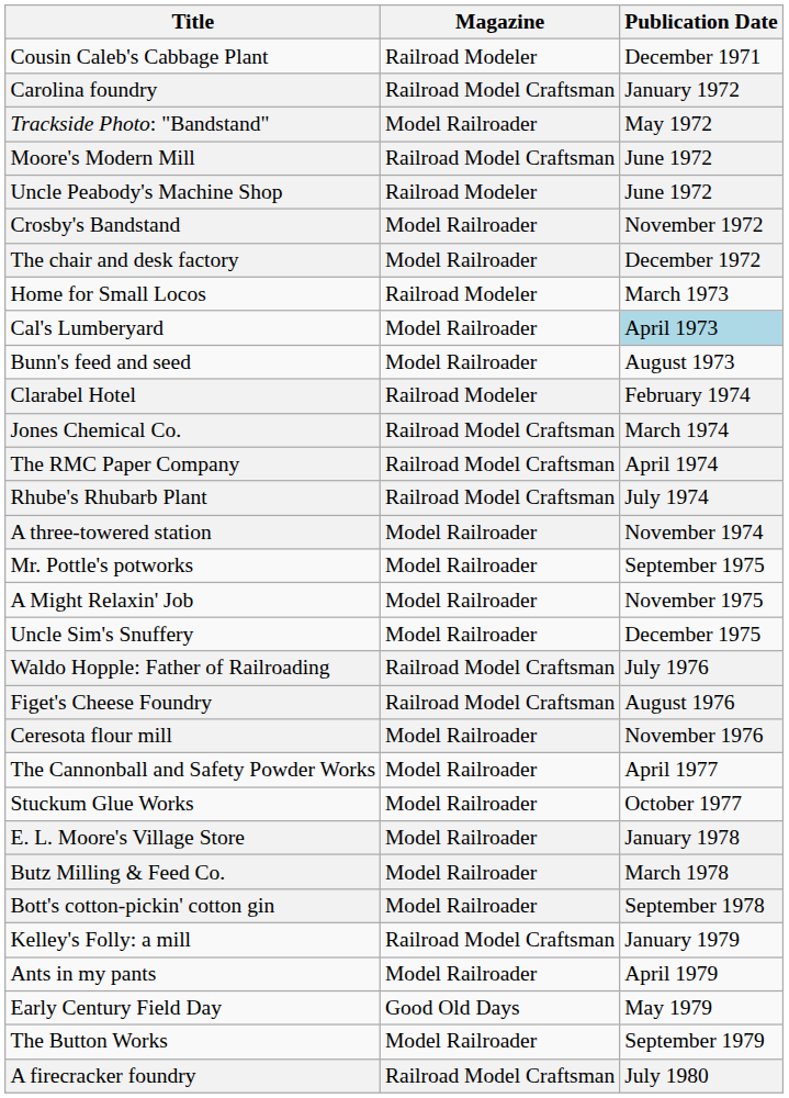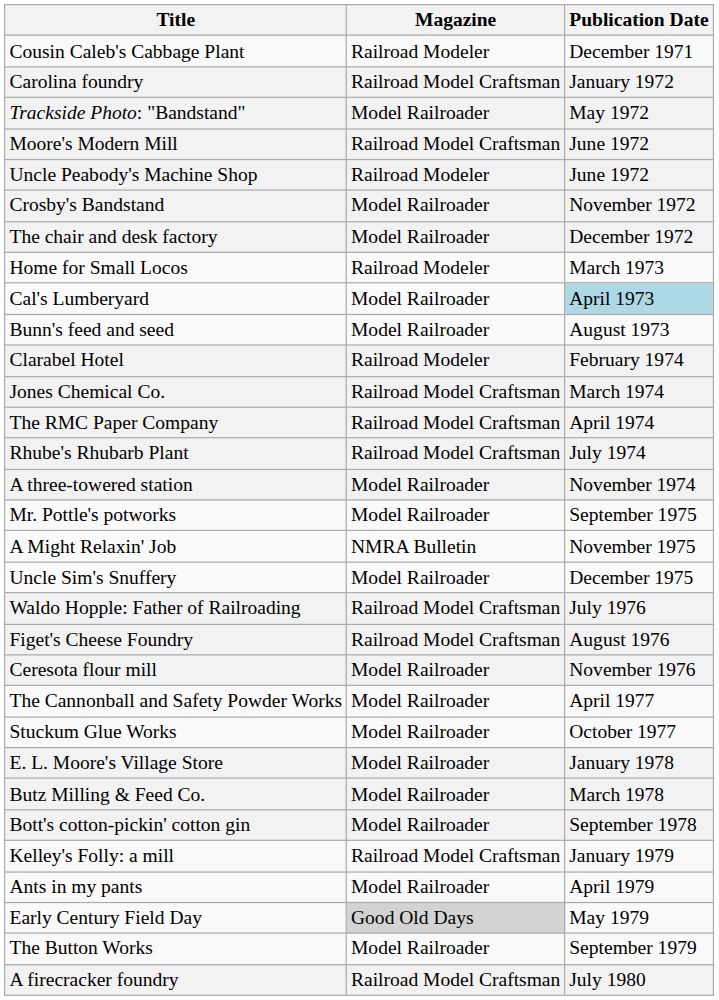 <table class="wikitable" style="margin-left: auto; margin-right: auto; border: none;">
 <tr>
 <th>Title</th>
 <th>Magazine</th>
 <th>Publication Date</th>
 </tr>
 <tr>
 <td>Cousin Caleb's Cabbage Plant</td>
 <td>Railroad Modeler</td>
 <td>December 1971</td>
 </tr>
 <tr>
 <td style="background: #f2f2f2;">Carolina foundry</td>
 <td style="background: #f2f2f2;">Railroad Model Craftsman</td>
 <td style="background: #f2f2f2;">January 1972</td>
 </tr>
 <tr>
 <td style="background: #f2f2f2;"><em>Trackside Photo</em>: "Bandstand"</td>
 <td style="background: #f2f2f2;">Model Railroader</td>
 <td style="background: #f2f2f2;">May 1972</td>
 </tr>
 <tr>
 <td style="background: #f2f2f2;">Moore's Modern Mill</td>
 <td style="background: #f2f2f2;">Railroad Model Craftsman</td>
 <td style="background: #f2f2f2;">June 1972</td>
 </tr>
 <tr>
 <td style="background: #f2f2f2;">Uncle Peabody's Machine Shop</td>
 <td style="background: #f2f2f2;">Railroad Modeler</td>
 <td style="background: #f2f2f2;">June 1972</td>
 </tr>
 <tr>
 <td style="background: #f2f2f2;">Crosby's Bandstand</td>
 <td style="background: #f2f2f2;">Model Railroader</td>
 <td style="background: #f2f2f2;">November 1972</td>
 </tr>
 <tr>
 <td style="background: #f2f2f2;">The chair and desk factory</td>
 <td style="background: #f2f2f2;">Model Railroader</td>
 <td style="background: #f2f2f2;">December 1972</td>
 </tr>
 <tr>
 <td>Home for Small Locos</td>
 <td>Railroad Modeler</td>
 <td>March 1973</td>
 </tr>
 <tr>
 <td>Cal's Lumberyard</td>
 <td>Model Railroader</td>
 <td style="background: lightblue;">April 1973</td>
 </tr>
 <tr>
 <td>Bunn's feed and seed</td>
 <td>Model Railroader</td>
 <td>August 1973</td>
 </tr>
 <tr>
 <td style="background: #f2f2f2;">Clarabel Hotel</td>
 <td style="background: #f2f2f2;">Railroad Modeler</td>
 <td style="background: #f2f2f2;">February 1974</td>
 </tr>
 <tr>
 <td style="background: #f2f2f2;">Jones Chemical Co.</td>
 <td style="background: #f2f2f2;">Railroad Model Craftsman</td>
 <td style="background: #f2f2f2;">March 1974</td>
 </tr>
 <tr>
 <td style="background: #f2f2f2;">The RMC Paper Company</td>
 <td style="background: #f2f2f2;">Railroad Model Craftsman</td>
 <td style="background: #f2f2f2;">April 1974</td>
 </tr>
 <tr>
 <td style="background: #f2f2f2;">Rhube's Rhubarb Plant</td>
 <td style="background: #f2f2f2;">Railroad Model Craftsman</td>
 <td style="background: #f2f2f2;">July 1974</td>
 </tr>
 <tr>
 <td style="background: #f2f2f2;">A three-towered station</td>
 <td style="background: #f2f2f2;">Model Railroader</td>
 <td style="background: #f2f2f2;">November 1974</td>
 </tr>
 <tr>
 <td>Mr. Pottle's potworks</td>
 <td>Model Railroader</td>
 <td>September 1975</td>
 </tr>
 <tr>
 <td>A Might Relaxin' Job</td>
-<td>Model Railroader</td>
+<td>NMRA Bulletin</td>
 <td>November 1975</td>
 </tr>
 <tr>
 <td>Uncle Sim's Snuffery</td>
 <td>Model Railroader</td>
 <td>December 1975</td>
 </tr>
 <tr>
 <td style="background: #f2f2f2;">Waldo Hopple: Father of Railroading</td>
 <td style="background: #f2f2f2;">Railroad Model Craftsman</td>
 <td style="background: #f2f2f2;">July 1976</td>
 </tr>
 <tr>
 <td style="background: #f2f2f2;">Figet's Cheese Foundry</td>
 <td style="background: #f2f2f2;">Railroad Model Craftsman</td>
 <td style="background: #f2f2f2;">August 1976</td>
 </tr>
 <tr>
 <td style="background: #f2f2f2;">Ceresota flour mill</td>
 <td style="background: #f2f2f2;">Model Railroader</td>
 <td style="background: #f2f2f2;">November 1976</td>
 </tr>
 <tr>
 <td>The Cannonball and Safety Powder Works</td>
 <td>Model Railroader</td>
 <td>April 1977</td>
 </tr>
 <tr>
 <td>Stuckum Glue Works</td>
 <td>Model Railroader</td>
 <td>October 1977</td>
 </tr>
 <tr>
 <td style="background: #f2f2f2;">E. L. Moore's Village Store</td>
 <td style="background: #f2f2f2;">Model Railroader</td>
 <td style="background: #f2f2f2;">January 1978</td>
 </tr>
 <tr>
 <td style="background: #f2f2f2;">Butz Milling & Feed Co.</td>
 <td style="background: #f2f2f2;">Model Railroader</td>
 <td style="background: #f2f2f2;">March 1978</td>
 </tr>
 <tr>
 <td style="background: #f2f2f2;">Bott's cotton-pickin' cotton gin</td>
 <td style="background: #f2f2f2;">Model Railroader</td>
 <td style="background: #f2f2f2;">September 1978</td>
 </tr>
 <tr>
 <td>Kelley's Folly: a mill</td>
 <td>Railroad Model Craftsman</td>
 <td>January 1979</td>
 </tr>
 <tr>
 <td>Ants in my pants</td>
 <td>Model Railroader</td>
 <td>April 1979</td>
 </tr>
 <tr>
 <td>Early Century Field Day</td>
-<td>Good Old Days</td>
+<td style="background: lightgrey;">Good Old Days</td>
 <td>May 1979</td>
 </tr>
 <tr>
 <td>The Button Works</td>
 <td>Model Railroader</td>
 <td>September 1979</td>
 </tr>
 <tr>
 <td style="background: #f2f2f2;">A firecracker foundry</td>
 <td style="background: #f2f2f2;">Railroad Model Craftsman</td>
 <td style="background: #f2f2f2;">July 1980</td>
 </tr>
 </table>
